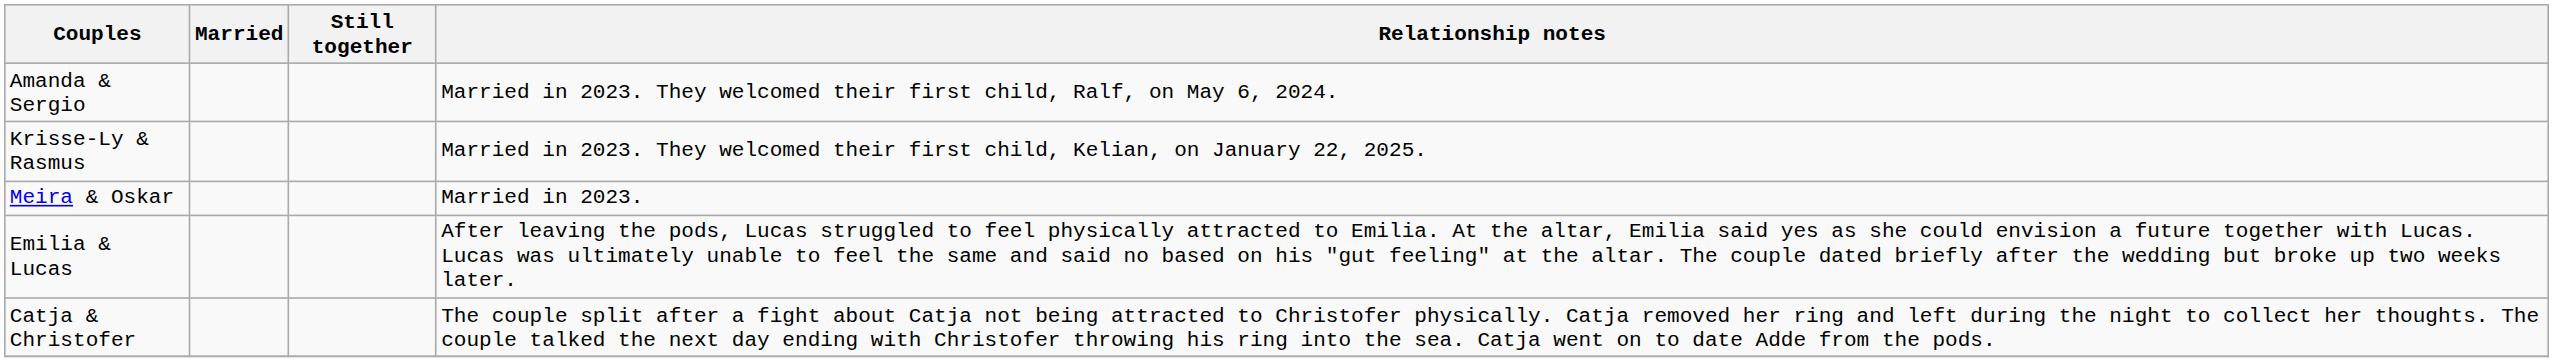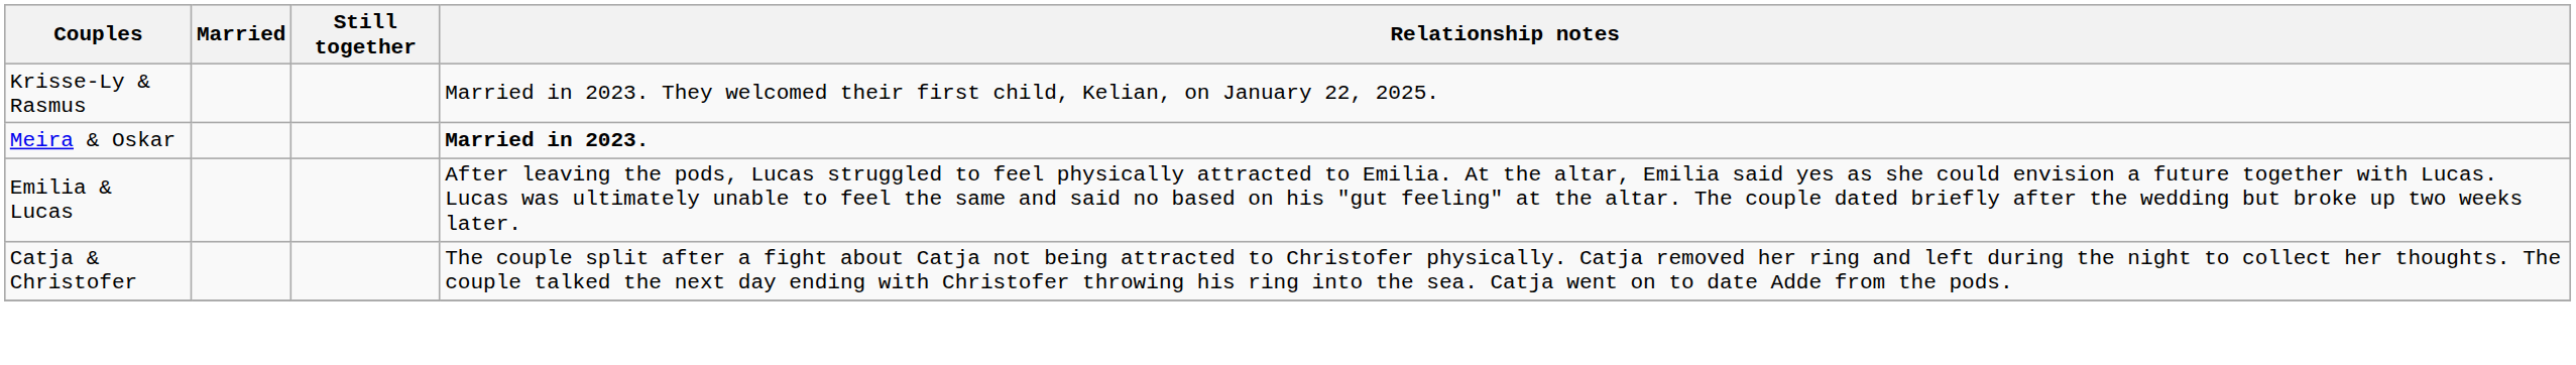 <table class="wikitable plainrowheaders" style="text-align: left;">
 <tr>
 <th scope="col">Couples</th>
 <th scope="col">Married</th>
 <th scope="col">Still together</th>
 <th scope="col">Relationship notes</th>
-</tr>
-<tr>
-<td>Amanda & Sergio</td>
-<td></td>
-<td></td>
-<td>Married in 2023. They welcomed their first child, Ralf, on May 6, 2024.</td>
 </tr>
 <tr>
 <td>Krisse-Ly & Rasmus</td>
 <td></td>
 <td></td>
 <td>Married in 2023. They welcomed their first child, Kelian, on January 22, 2025.</td>
 </tr>
 <tr>
 <td><a href='#'>Meira</a> & Oskar</td>
 <td></td>
 <td></td>
-<td>Married in 2023.</td>
+<td><strong>Married in 2023.</strong></td>
 </tr>
 <tr>
 <td>Emilia & Lucas</td>
 <td></td>
 <td></td>
 <td>After leaving the pods, Lucas struggled to feel physically attracted to Emilia. At the altar, Emilia said yes as she could envision a future together with Lucas. Lucas was ultimately unable to feel the same and said no based on his "gut feeling" at the altar. The couple dated briefly after the wedding but broke up two weeks later.</td>
 </tr>
 <tr>
 <td>Catja & Christofer</td>
 <td></td>
 <td></td>
 <td>The couple split after a fight about Catja not being attracted to Christofer physically. Catja removed her ring and left during the night to collect her thoughts. The couple talked the next day ending with Christofer throwing his ring into the sea. Catja went on to date Adde from the pods.</td>
 </tr>
 <tr>
 </tr>
 </table>
